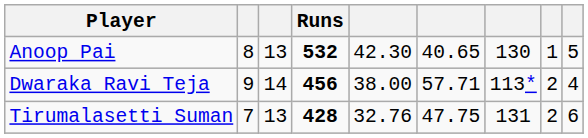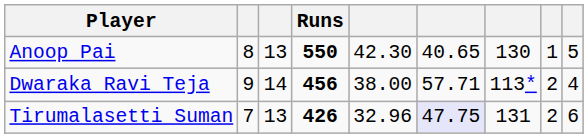 <table class="wikitable sortable" style="text-align: center;">
 <tr>
 <th class="unsortable">Player</th>
 <th></th>
 <th></th>
 <th>Runs</th>
 <th></th>
 <th></th>
 <th></th>
 <th></th>
 <th></th>
 </tr>
 <tr>
 <td style="text-align:left"><a href='#'>Anoop Pai</a></td>
 <td style="text-align:left">8</td>
 <td>13</td>
-<td><strong>532</strong></td>
+<td><strong>550</strong></td>
 <td>42.30</td>
 <td>40.65</td>
 <td>130</td>
 <td>1</td>
 <td>5</td>
 </tr>
 <tr>
 <td style="text-align:left"><a href='#'>Dwaraka Ravi Teja</a></td>
 <td style="text-align:left">9</td>
 <td>14</td>
 <td><strong>456</strong></td>
 <td>38.00</td>
 <td>57.71</td>
 <td>113<a href='#'>*</a></td>
 <td>2</td>
 <td>4</td>
 </tr>
 <tr>
 <td style="text-align:left"><a href='#'>Tirumalasetti Suman</a></td>
 <td style="text-align:left">7</td>
 <td>13</td>
-<td><strong>428</strong></td>
-<td>32.76</td>
-<td>47.75</td>
+<td><strong>426</strong></td>
+<td>32.96</td>
+<td style="background: lavender;">47.75</td>
 <td>131</td>
 <td>2</td>
 <td>6</td>
 </tr>
 </table>
